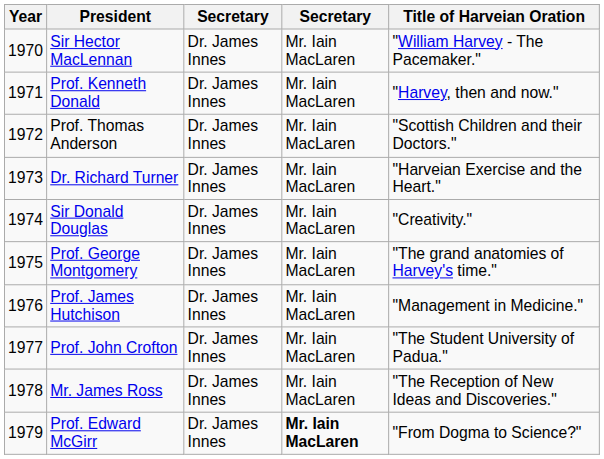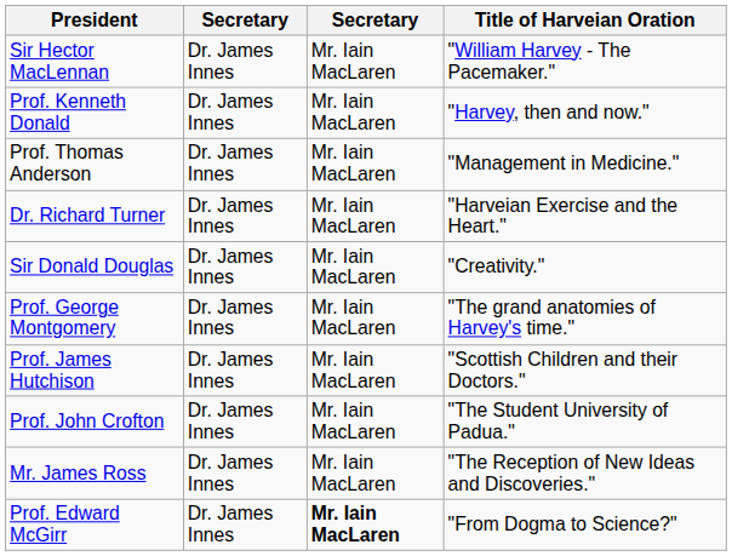 <table class="wikitable">
 <tr>
-<th>Year</th>
 <th>President</th>
 <th>Secretary</th>
 <th>Secretary</th>
 <th>Title of Harveian Oration</th>
 </tr>
 <tr>
-<td>1970</td>
 <td><a href='#'>Sir Hector MacLennan</a></td>
 <td>Dr. James Innes</td>
 <td>Mr. Iain MacLaren</td>
 <td>"<a href='#'>William Harvey</a> - The Pacemaker."</td>
 </tr>
 <tr>
-<td>1971</td>
 <td><a href='#'>Prof. Kenneth Donald</a></td>
 <td>Dr. James Innes</td>
 <td>Mr. Iain MacLaren</td>
 <td>"<a href='#'>Harvey</a>, then and now."</td>
 </tr>
 <tr>
-<td>1972</td>
 <td>Prof. Thomas Anderson</td>
 <td>Dr. James Innes</td>
 <td>Mr. Iain MacLaren</td>
-<td>"Scottish Children and their Doctors."</td>
+<td>"Management in Medicine."</td>
 </tr>
 <tr>
-<td>1973</td>
 <td><a href='#'>Dr. Richard Turner</a></td>
 <td>Dr. James Innes</td>
 <td>Mr. Iain MacLaren</td>
 <td>"Harveian Exercise and the Heart."</td>
 </tr>
 <tr>
-<td>1974</td>
 <td><a href='#'>Sir Donald Douglas</a></td>
 <td>Dr. James Innes</td>
 <td>Mr. Iain MacLaren</td>
 <td>"Creativity."</td>
 </tr>
 <tr>
-<td>1975</td>
 <td><a href='#'>Prof. George Montgomery</a></td>
 <td>Dr. James Innes</td>
 <td>Mr. Iain MacLaren</td>
 <td>"The grand anatomies of <a href='#'>Harvey's</a> time."</td>
 </tr>
 <tr>
-<td>1976</td>
 <td><a href='#'>Prof. James Hutchison</a></td>
 <td>Dr. James Innes</td>
 <td>Mr. Iain MacLaren</td>
-<td>"Management in Medicine."</td>
+<td>"Scottish Children and their Doctors."</td>
 </tr>
 <tr>
-<td>1977</td>
 <td><a href='#'>Prof. John Crofton</a></td>
 <td>Dr. James Innes</td>
 <td>Mr. Iain MacLaren</td>
 <td>"The Student University of Padua."</td>
 </tr>
 <tr>
-<td>1978</td>
 <td><a href='#'>Mr. James Ross</a></td>
 <td>Dr. James Innes</td>
 <td>Mr. Iain MacLaren</td>
 <td>"The Reception of New Ideas and Discoveries."</td>
 </tr>
 <tr>
-<td>1979</td>
 <td><a href='#'>Prof. Edward McGirr</a></td>
 <td>Dr. James Innes</td>
 <td><strong>Mr. Iain MacLaren</strong></td>
 <td>"From Dogma to Science?"</td>
 </tr>
 </table>
